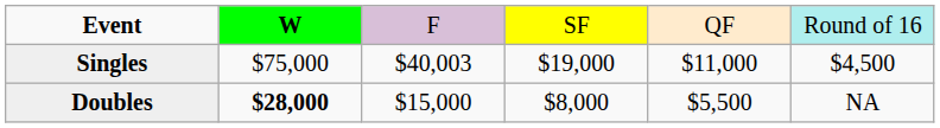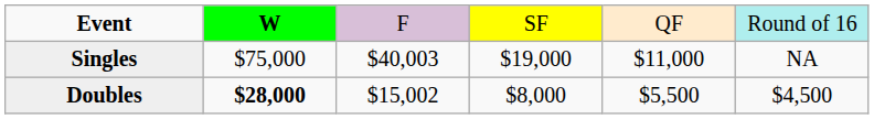 <table class=wikitable style=font-size:95%;text-align:center>
 <tr>
 <td style="width:130px"><strong>Event</strong></td>
 <td style="width:85px; background:lime"><strong>W</strong></td>
 <td style="width:85px; background:thistle">F</td>
 <td style="width:85px; background:#ffff00">SF</td>
 <td style="width:85px; background:#ffebcd">QF</td>
 <td style="width:85px; background:#afeeee;">Round of 16</td>
 </tr>
 <tr>
 <th style=background:#efefef>Singles </th>
 <td>$75,000</td>
 <td>$40,003</td>
 <td>$19,000</td>
 <td>$11,000</td>
-<td>$4,500</td>
+<td>NA</td>
 </tr>
 <tr>
 <th style=background:#efefef>Doubles </th>
 <td><strong>$28,000</strong></td>
-<td>$15,000</td>
+<td>$15,002</td>
 <td>$8,000</td>
 <td>$5,500</td>
-<td>NA</td>
+<td>$4,500</td>
 </tr>
 </table>
